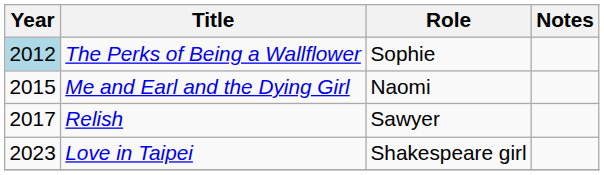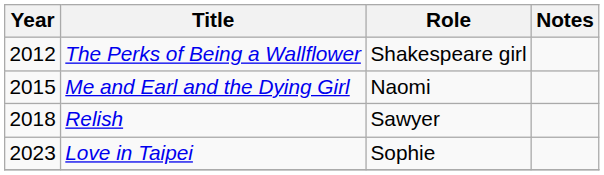 <table class="wikitable sortable">
 <tr>
 <th>Year</th>
 <th>Title</th>
 <th>Role</th>
 <th class="unsortable">Notes</th>
 </tr>
 <tr>
-<td style="background: lightblue;">2012</td>
+<td>2012</td>
 <td><em><a href='#'>The Perks of Being a Wallflower</a></em></td>
-<td>Sophie</td>
+<td>Shakespeare girl</td>
 <td> </td>
 </tr>
 <tr>
 <td>2015</td>
 <td><em><a href='#'>Me and Earl and the Dying Girl</a></em></td>
 <td>Naomi</td>
 <td> </td>
 </tr>
 <tr>
-<td>2017</td>
+<td>2018</td>
 <td><em><a href='#'>Relish</a></em></td>
 <td>Sawyer</td>
 <td> </td>
 </tr>
 <tr>
 <td>2023</td>
 <td><em><a href='#'>Love in Taipei</a></em></td>
-<td>Shakespeare girl</td>
+<td>Sophie</td>
 <td></td>
 </tr>
 <tr>
 </tr>
 </table>
